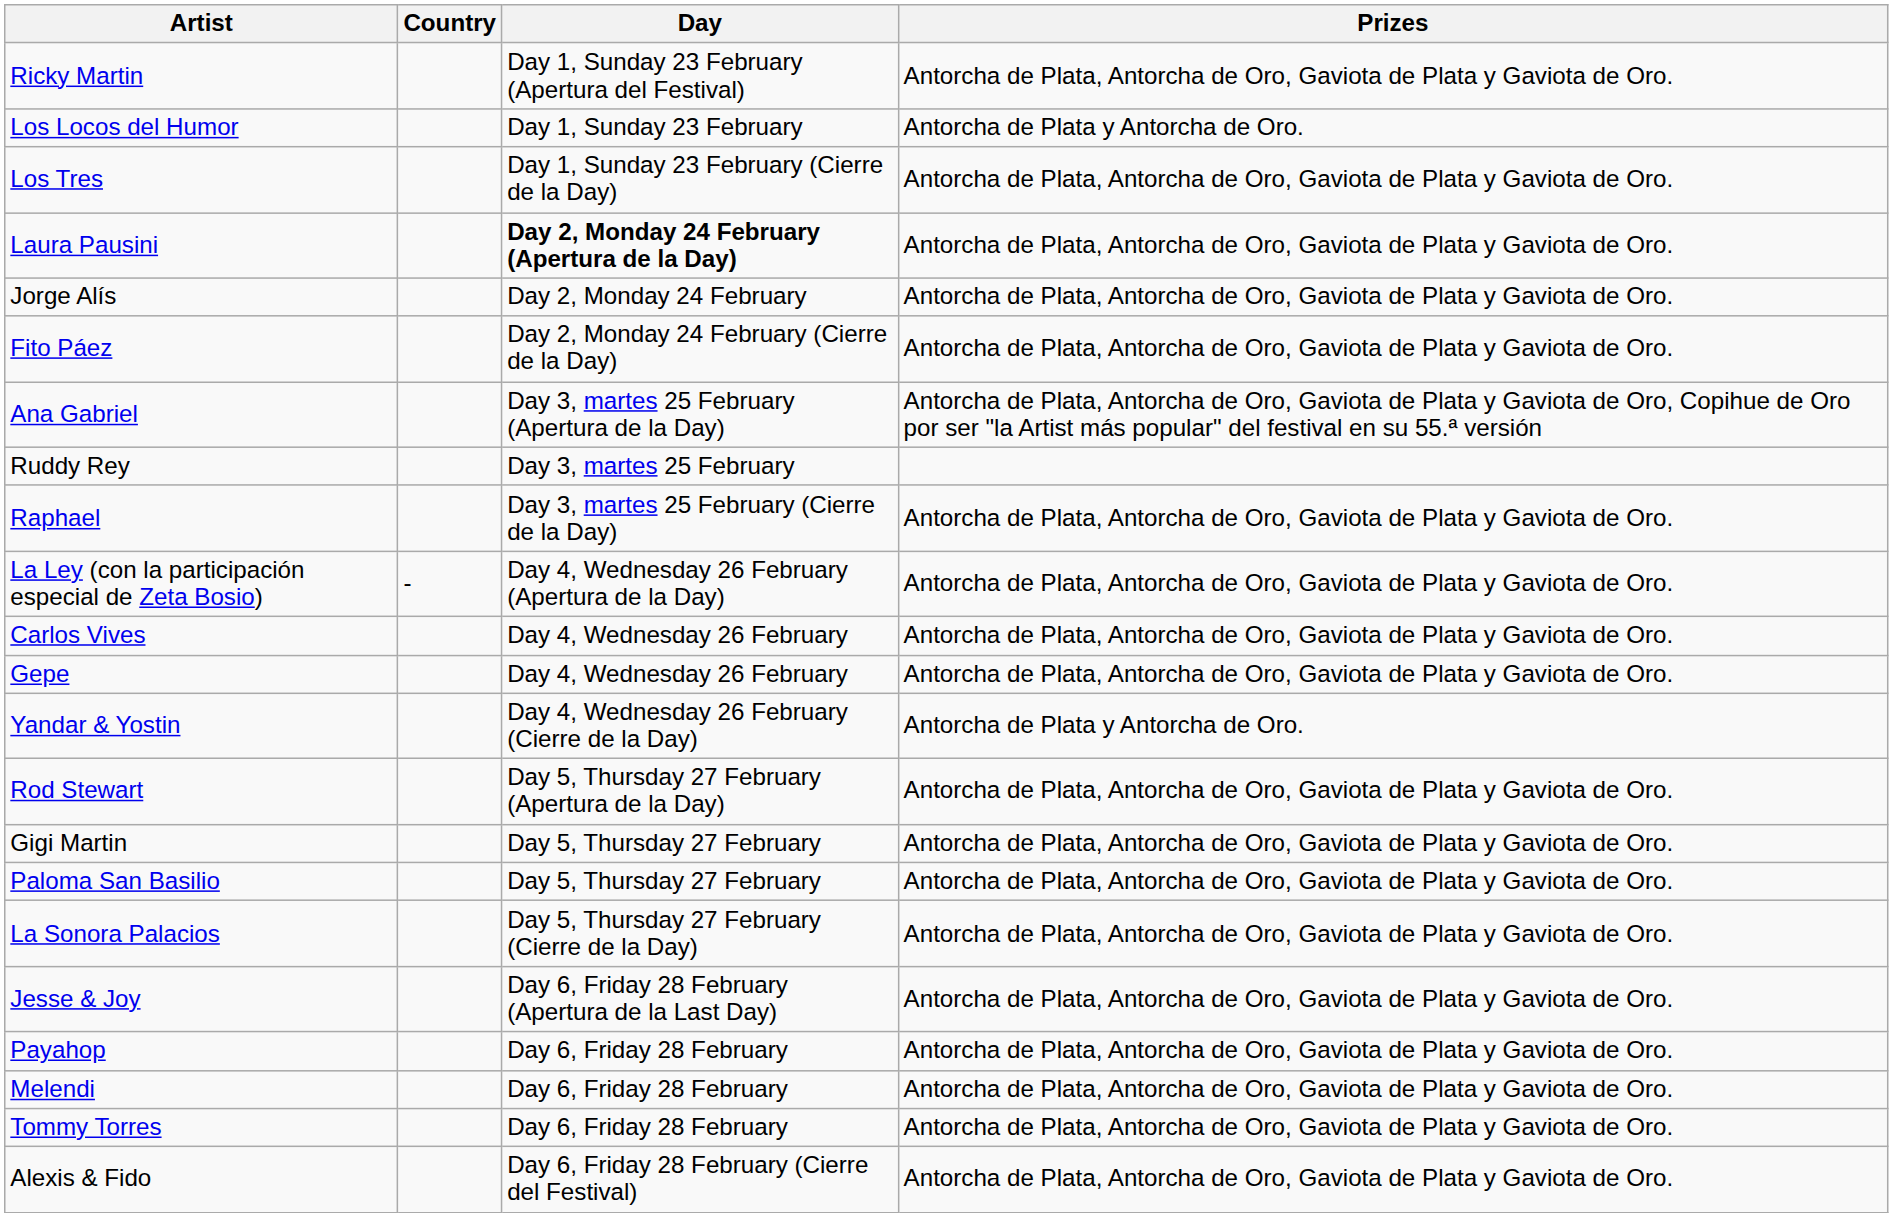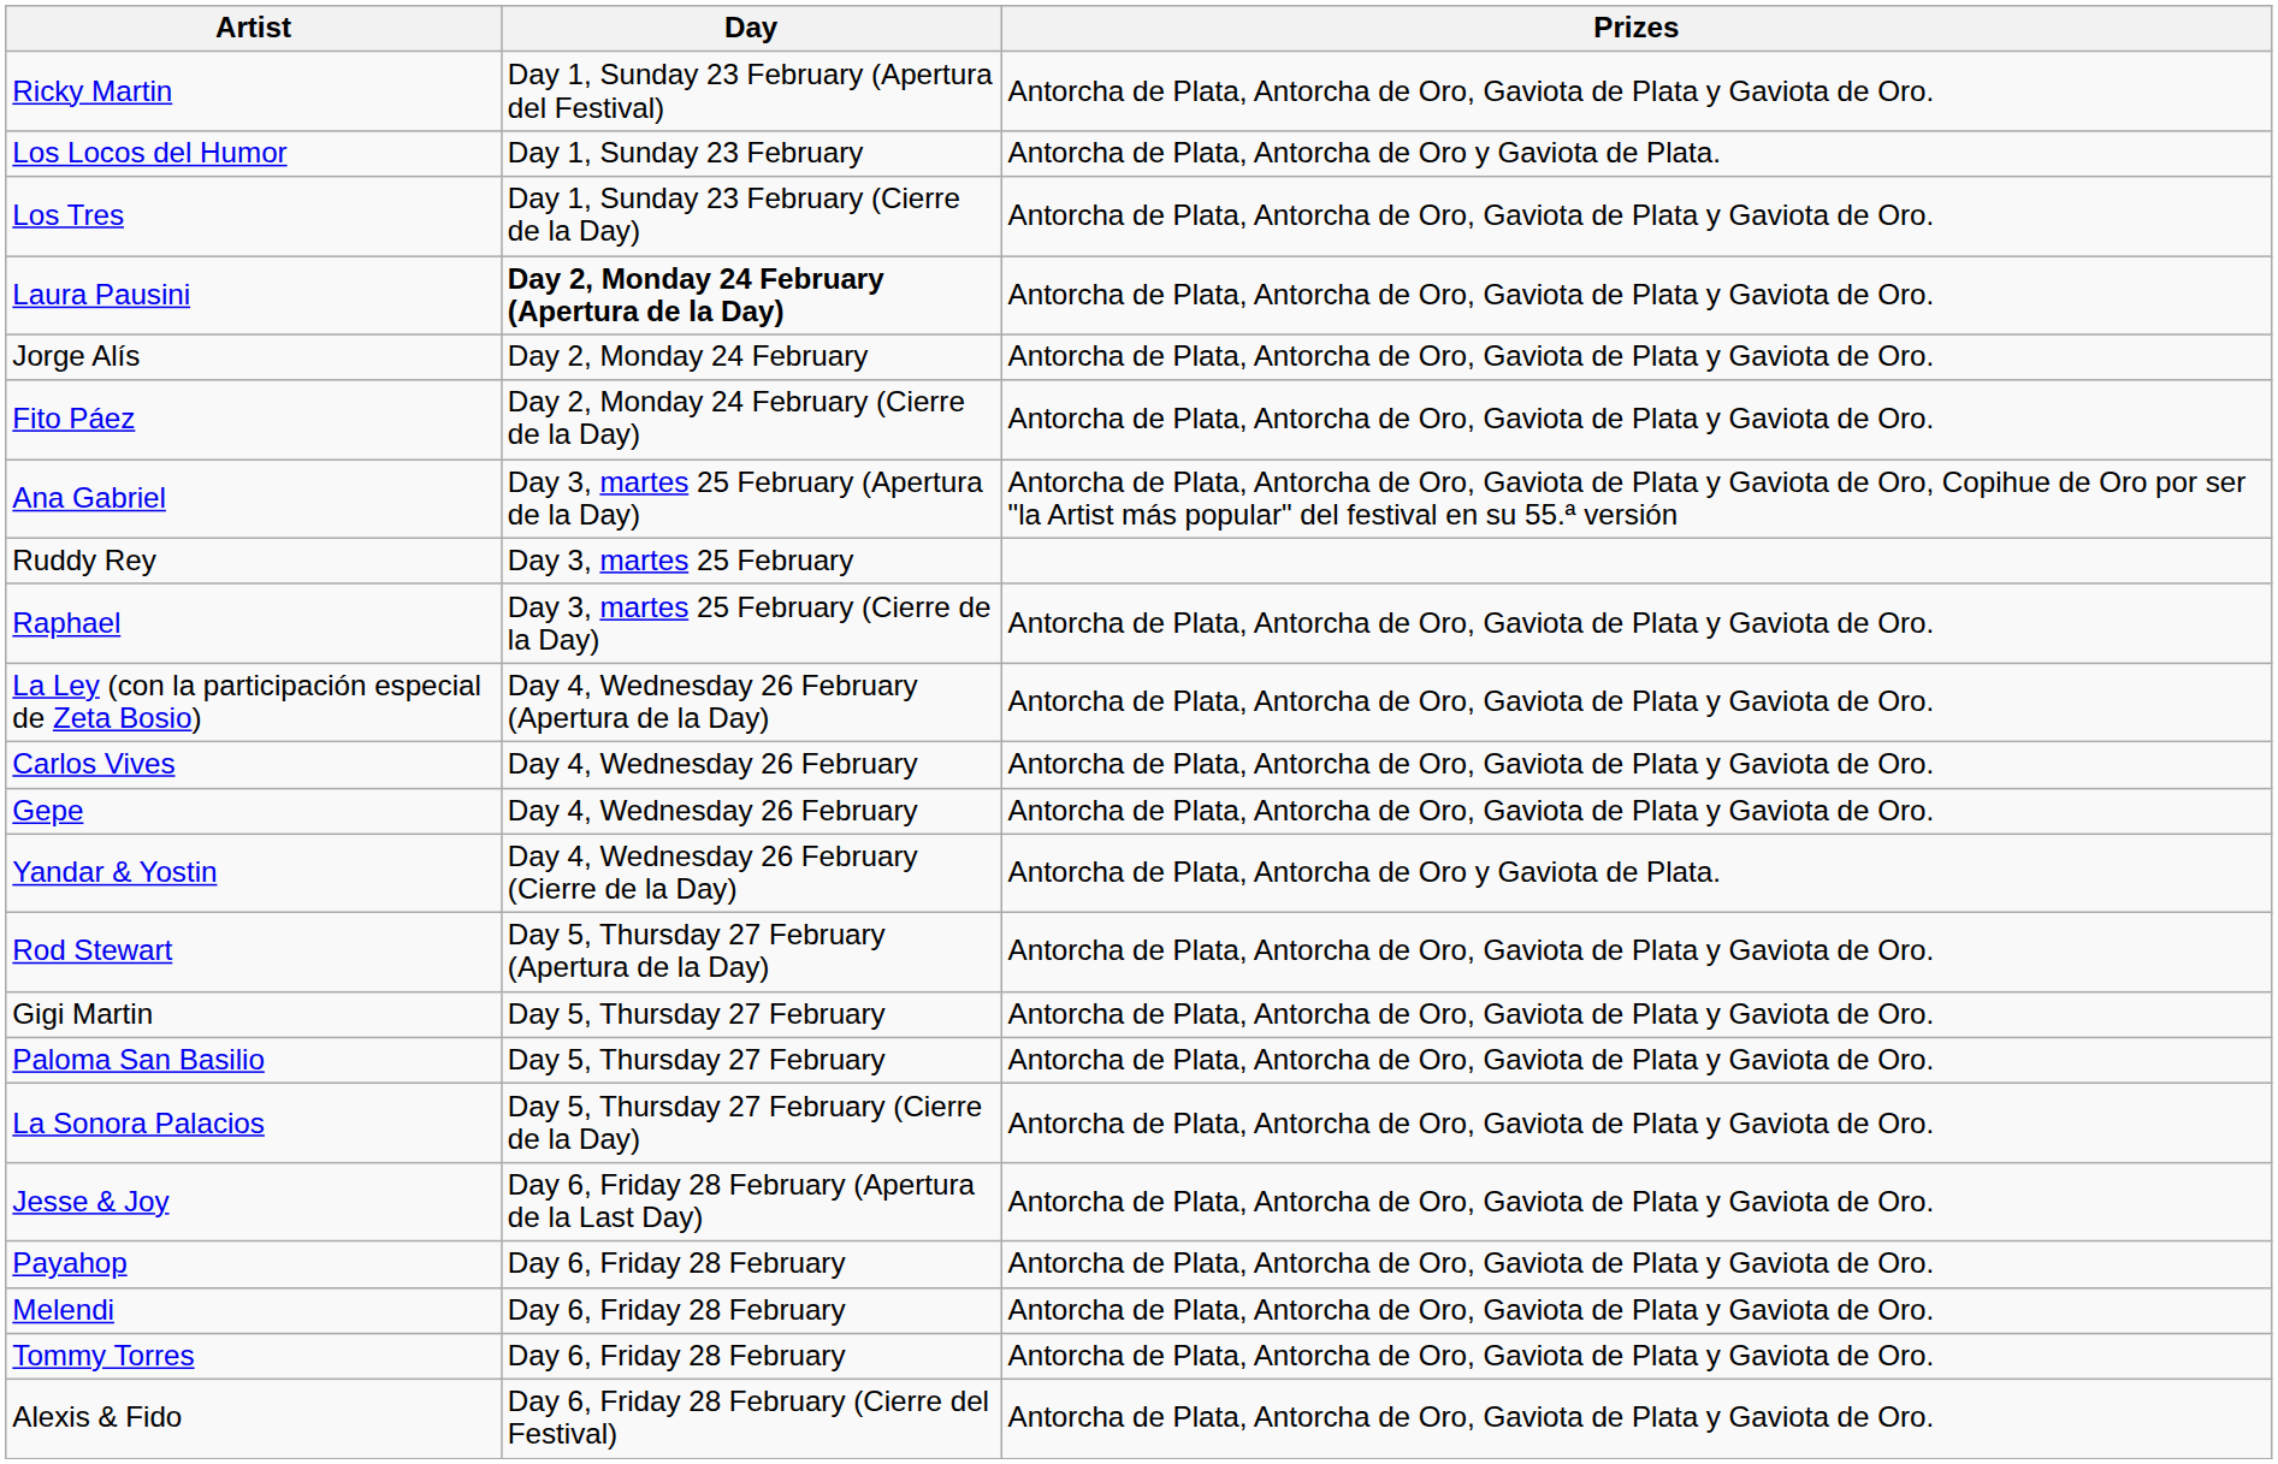 <table class="wikitable">
 <tr>
 <th>Artist</th>
-<th>Country</th>
 <th>Day</th>
 <th>Prizes</th>
 </tr>
 <tr>
 <td><a href='#'>Ricky Martin</a></td>
-<td></td>
 <td>Day 1, Sunday 23 February (Apertura del Festival)</td>
 <td>Antorcha de Plata, Antorcha de Oro, Gaviota de Plata y Gaviota de Oro.</td>
 </tr>
 <tr>
 <td><a href='#'>Los Locos del Humor</a></td>
-<td></td>
 <td>Day 1, Sunday 23 February</td>
-<td>Antorcha de Plata y Antorcha de Oro.</td>
+<td>Antorcha de Plata, Antorcha de Oro y Gaviota de Plata.</td>
 </tr>
 <tr>
 <td><a href='#'>Los Tres</a></td>
-<td></td>
 <td>Day 1, Sunday 23 February (Cierre de la Day)</td>
 <td>Antorcha de Plata, Antorcha de Oro, Gaviota de Plata y Gaviota de Oro.</td>
 </tr>
 <tr>
 <td><a href='#'>Laura Pausini</a></td>
-<td></td>
 <td><strong>Day 2, Monday 24 February (Apertura de la Day)</strong></td>
 <td>Antorcha de Plata, Antorcha de Oro, Gaviota de Plata y Gaviota de Oro.</td>
 </tr>
 <tr>
 <td>Jorge Alís</td>
-<td></td>
 <td>Day 2, Monday 24 February</td>
 <td>Antorcha de Plata, Antorcha de Oro, Gaviota de Plata y Gaviota de Oro.</td>
 </tr>
 <tr>
 <td><a href='#'>Fito Páez</a></td>
-<td></td>
 <td>Day 2, Monday 24 February (Cierre de la Day)</td>
 <td>Antorcha de Plata, Antorcha de Oro, Gaviota de Plata y Gaviota de Oro.</td>
 </tr>
 <tr>
 <td><a href='#'>Ana Gabriel</a></td>
-<td></td>
 <td>Day 3, <a href='#'>martes</a> 25 February (Apertura de la Day)</td>
 <td>Antorcha de Plata, Antorcha de Oro, Gaviota de Plata y Gaviota de Oro, Copihue de Oro por ser "la Artist más popular" del festival en su 55.ª versión</td>
 </tr>
 <tr>
 <td>Ruddy Rey</td>
-<td></td>
 <td>Day 3, <a href='#'>martes</a> 25 February</td>
 <td></td>
 </tr>
 <tr>
 <td><a href='#'>Raphael</a></td>
-<td></td>
 <td>Day 3, <a href='#'>martes</a> 25 February (Cierre de la Day)</td>
 <td>Antorcha de Plata, Antorcha de Oro, Gaviota de Plata y Gaviota de Oro.</td>
 </tr>
 <tr>
 <td><a href='#'>La Ley</a> (con la participación especial de <a href='#'>Zeta Bosio</a>)</td>
-<td>-</td>
 <td>Day 4, Wednesday 26 February (Apertura de la Day)</td>
 <td>Antorcha de Plata, Antorcha de Oro, Gaviota de Plata y Gaviota de Oro.</td>
 </tr>
 <tr>
 <td><a href='#'>Carlos Vives</a></td>
-<td></td>
 <td>Day 4, Wednesday 26 February</td>
 <td>Antorcha de Plata, Antorcha de Oro, Gaviota de Plata y Gaviota de Oro.</td>
 </tr>
 <tr>
 <td><a href='#'>Gepe</a></td>
-<td></td>
 <td>Day 4, Wednesday 26 February</td>
 <td>Antorcha de Plata, Antorcha de Oro, Gaviota de Plata y Gaviota de Oro.</td>
 </tr>
 <tr>
 <td><a href='#'>Yandar & Yostin</a></td>
-<td></td>
 <td>Day 4, Wednesday 26 February (Cierre de la Day)</td>
-<td>Antorcha de Plata y Antorcha de Oro.</td>
+<td>Antorcha de Plata, Antorcha de Oro y Gaviota de Plata.</td>
 </tr>
 <tr>
 <td><a href='#'>Rod Stewart</a></td>
-<td></td>
 <td>Day 5, Thursday 27 February (Apertura de la Day)</td>
 <td>Antorcha de Plata, Antorcha de Oro, Gaviota de Plata y Gaviota de Oro.</td>
 </tr>
 <tr>
 <td>Gigi Martin</td>
-<td></td>
 <td>Day 5, Thursday 27 February</td>
 <td>Antorcha de Plata, Antorcha de Oro, Gaviota de Plata y Gaviota de Oro.</td>
 </tr>
 <tr>
 <td><a href='#'>Paloma San Basilio</a></td>
-<td></td>
 <td>Day 5, Thursday 27 February</td>
 <td>Antorcha de Plata, Antorcha de Oro, Gaviota de Plata y Gaviota de Oro.</td>
 </tr>
 <tr>
 <td><a href='#'>La Sonora Palacios</a></td>
-<td></td>
 <td>Day 5, Thursday 27 February (Cierre de la Day)</td>
 <td>Antorcha de Plata, Antorcha de Oro, Gaviota de Plata y Gaviota de Oro.</td>
 </tr>
 <tr>
 <td><a href='#'>Jesse & Joy</a></td>
-<td></td>
 <td>Day 6, Friday 28 February (Apertura de la Last Day)</td>
 <td>Antorcha de Plata, Antorcha de Oro, Gaviota de Plata y Gaviota de Oro.</td>
 </tr>
 <tr>
 <td><a href='#'>Payahop</a></td>
-<td></td>
 <td>Day 6, Friday 28 February</td>
 <td>Antorcha de Plata, Antorcha de Oro, Gaviota de Plata y Gaviota de Oro.</td>
 </tr>
 <tr>
 <td><a href='#'>Melendi</a></td>
-<td></td>
 <td>Day 6, Friday 28 February</td>
 <td>Antorcha de Plata, Antorcha de Oro, Gaviota de Plata y Gaviota de Oro.</td>
 </tr>
 <tr>
 <td><a href='#'>Tommy Torres</a></td>
-<td></td>
 <td>Day 6, Friday 28 February</td>
 <td>Antorcha de Plata, Antorcha de Oro, Gaviota de Plata y Gaviota de Oro.</td>
 </tr>
 <tr>
 <td>Alexis & Fido</td>
-<td></td>
 <td>Day 6, Friday 28 February (Cierre del Festival)</td>
 <td>Antorcha de Plata, Antorcha de Oro, Gaviota de Plata y Gaviota de Oro.</td>
 </tr>
 </table>
